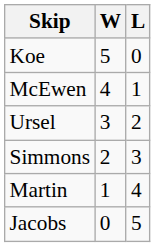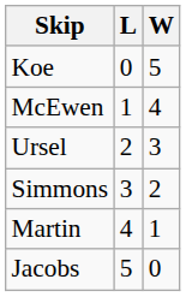 <table class="wikitable">
 <tr>
 <th>Skip</th>
+<th>L</th>
 <th>W</th>
-<th>L</th>
 </tr>
 <tr>
 <td> Koe</td>
+<td>0</td>
 <td>5</td>
-<td>0</td>
 </tr>
 <tr>
 <td> McEwen</td>
+<td>1</td>
+<td>4</td>
+</tr>
+<tr>
+<td> Ursel</td>
+<td>2</td>
+<td>3</td>
+</tr>
+<tr>
+<td> Simmons</td>
+<td>3</td>
+<td>2</td>
+</tr>
+<tr>
+<td> Martin</td>
 <td>4</td>
 <td>1</td>
 </tr>
 <tr>
-<td> Ursel</td>
-<td>3</td>
-<td>2</td>
-</tr>
-<tr>
-<td> Simmons</td>
-<td>2</td>
-<td>3</td>
-</tr>
-<tr>
-<td> Martin</td>
-<td>1</td>
-<td>4</td>
-</tr>
-<tr>
 <td> Jacobs</td>
+<td>5</td>
 <td>0</td>
-<td>5</td>
 </tr>
 </table>
